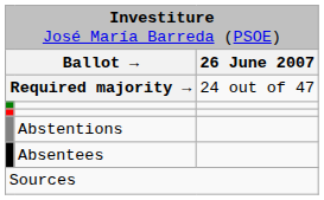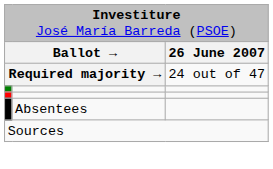 <table class="wikitable" style="text-align:center;">
 <tr>
 <td colspan="3" align="center" bgcolor="#C0C0C0"><strong>Investiture</strong><br><a href='#'>José María Barreda</a> (<a href='#'>PSOE</a>)</td>
 </tr>
 <tr>
 <th colspan="2" width="150px">Ballot →</th>
 <th>26 June 2007</th>
 </tr>
 <tr>
 <th colspan="2">Required majority →</th>
 <td>24 out of 47 </td>
 </tr>
 <tr>
 <th width="1px" style="background:green;"></th>
 <td align="left"></td>
 <td></td>
 </tr>
 <tr>
 <th style="color:inherit;background:red;"></th>
 <td align="left"></td>
 <td></td>
 </tr>
 <tr>
-<th style="color:inherit;background:gray;"></th>
-<td align="left"><span>Abstentions</span></td>
-<td></td>
-</tr>
-<tr>
 <th style="color:inherit;background:black;"></th>
 <td align="left"><span>Absentees</span></td>
 <td></td>
 </tr>
 <tr>
 <td align="left" colspan="3">Sources</td>
 </tr>
 </table>
